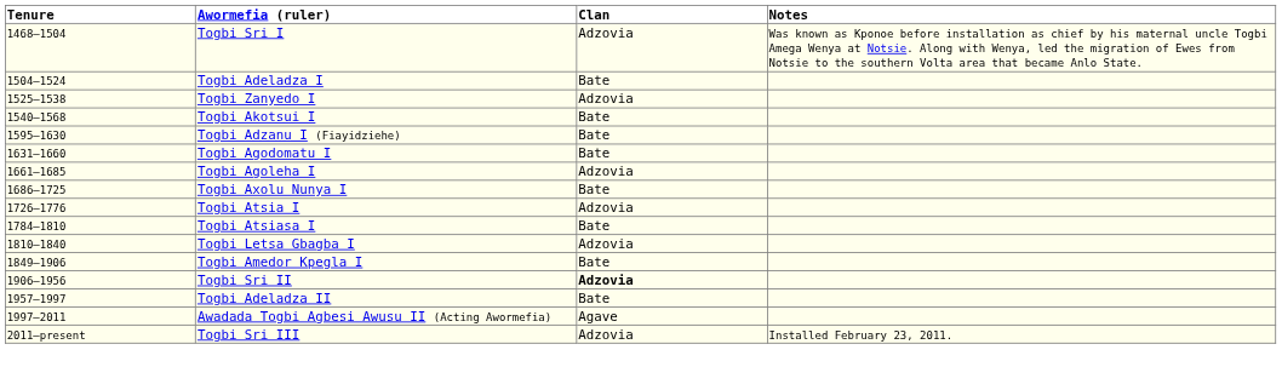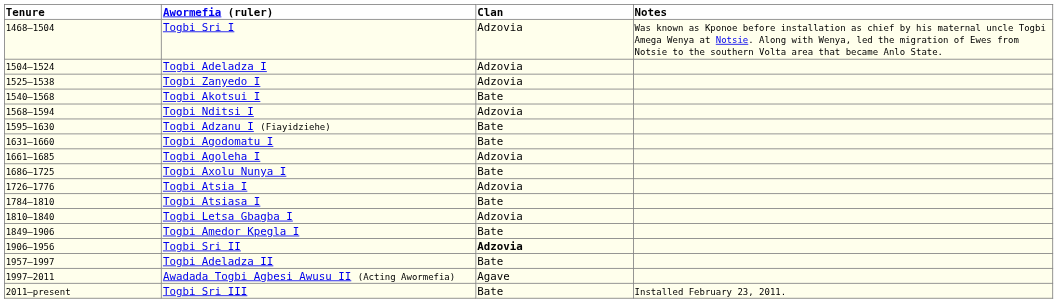 <table border=1 style="border-collapse: collapse">
 <tr align=left>
 <th width="15%">Tenure</th>
 <th width="30%"><strong><a href='#'>Awormefia</a></strong> (ruler)</th>
 <th width="15%">Clan</th>
 <th width="40%">Notes</th>
 </tr>
 <tr valign=top bgcolor="#ffffec">
 <td><small>1468–1504</small></td>
 <td><a href='#'>Togbi Sri I</a></td>
 <td>Adzovia</td>
 <td><small>Was known as Kponoe before installation as chief by his maternal uncle Togbi Amega Wenya at <a href='#'>Notsie</a>. Along with Wenya, led the migration of Ewes from Notsie to the southern Volta area that became Anlo State.</small></td>
 </tr>
 <tr valign=top bgcolor="#ffffec">
 <td><small>1504–1524</small></td>
 <td><a href='#'>Togbi Adeladza I</a></td>
-<td>Bate</td>
+<td>Adzovia</td>
 <td></td>
 </tr>
 <tr valign=top bgcolor="#ffffec">
 <td><small>1525–1538</small></td>
 <td><a href='#'>Togbi Zanyedo I</a></td>
 <td>Adzovia</td>
 <td></td>
 </tr>
 <tr valign=top bgcolor="#ffffec">
 <td><small>1540–1568</small></td>
 <td><a href='#'>Togbi Akotsui I</a></td>
 <td>Bate</td>
+<td></td>
+</tr>
+<tr valign=top bgcolor="#ffffec">
+<td><small>1568–1594</small></td>
+<td><a href='#'>Togbi Nditsi I</a></td>
+<td>Adzovia</td>
 <td></td>
 </tr>
 <tr valign=top bgcolor="#ffffec">
 <td><small>1595–1630</small></td>
 <td><a href='#'>Togbi Adzanu I</a> <small>(Fiayidziehe)</small></td>
 <td>Bate</td>
 <td></td>
 </tr>
 <tr valign=top bgcolor="#ffffec">
 <td><small>1631–1660</small></td>
 <td><a href='#'>Togbi Agodomatu I</a></td>
 <td>Bate</td>
 <td></td>
 </tr>
 <tr valign=top bgcolor="#ffffec">
 <td><small>1661–1685</small></td>
 <td><a href='#'>Togbi Agoleha I</a></td>
 <td>Adzovia</td>
 <td></td>
 </tr>
 <tr valign=top bgcolor="#ffffec">
 <td><small>1686–1725</small></td>
 <td><a href='#'>Togbi Axolu Nunya I</a></td>
 <td>Bate</td>
 <td></td>
 </tr>
 <tr valign=top bgcolor="#ffffec">
 <td><small>1726–1776</small></td>
 <td><a href='#'>Togbi Atsia I</a></td>
 <td>Adzovia</td>
 <td></td>
 </tr>
 <tr valign=top bgcolor="#ffffec">
 <td><small>1784–1810</small></td>
 <td><a href='#'>Togbi Atsiasa I</a></td>
 <td>Bate</td>
 <td></td>
 </tr>
 <tr valign=top bgcolor="#ffffec">
 <td><small>1810–1840</small></td>
 <td><a href='#'>Togbi Letsa Gbagba I</a></td>
 <td>Adzovia</td>
 <td></td>
 </tr>
 <tr valign=top bgcolor="#ffffec">
 <td><small>1849–1906</small></td>
 <td><a href='#'>Togbi Amedor Kpegla I</a></td>
 <td>Bate</td>
 <td></td>
 </tr>
 <tr valign=top bgcolor="#ffffec">
 <td><small>1906–1956</small></td>
 <td><a href='#'>Togbi Sri II</a></td>
 <td><strong>Adzovia</strong></td>
 <td></td>
 </tr>
 <tr valign=top bgcolor="#ffffec">
 <td><small>1957–1997</small></td>
 <td><a href='#'>Togbi Adeladza II</a></td>
 <td>Bate</td>
 <td></td>
 </tr>
 <tr valign=top bgcolor="#ffffec">
 <td><small>1997–2011</small></td>
 <td><a href='#'>Awadada Togbi Agbesi Awusu II</a> <small>(Acting Awormefia)</small></td>
 <td>Agave</td>
 <td></td>
 </tr>
 <tr valign=top bgcolor="#ffffec">
 <td><small>2011–present</small></td>
 <td><a href='#'>Togbi Sri III</a></td>
-<td>Adzovia</td>
+<td>Bate</td>
 <td><small>Installed February 23, 2011.</small></td>
 </tr>
 </table>
